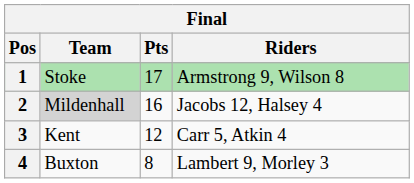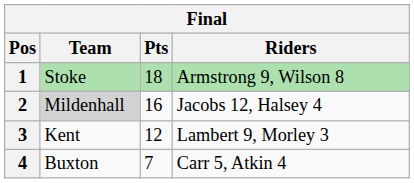 <table class="wikitable">
 <tr>
 <th colspan="4">Final</th>
 </tr>
 <tr>
 <th width=20>Pos</th>
 <th width=80>Team</th>
 <th width=20>Pts</th>
 <th width=200>Riders</th>
 </tr>
 <tr style="background:#ACE1AF;">
 <th>1</th>
 <td>Stoke</td>
-<td>17</td>
+<td>18</td>
 <td>Armstrong 9, Wilson 8</td>
 </tr>
 <tr>
 <th>2</th>
 <td style="background: lightgrey;">Mildenhall</td>
 <td>16</td>
 <td>Jacobs 12, Halsey 4</td>
 </tr>
 <tr>
 <th>3</th>
 <td>Kent</td>
 <td>12</td>
-<td>Carr 5, Atkin 4</td>
+<td>Lambert 9, Morley 3</td>
 </tr>
 <tr>
 <th>4</th>
 <td>Buxton</td>
-<td>8</td>
-<td>Lambert 9, Morley 3</td>
+<td>7</td>
+<td>Carr 5, Atkin 4</td>
 </tr>
 </table>
